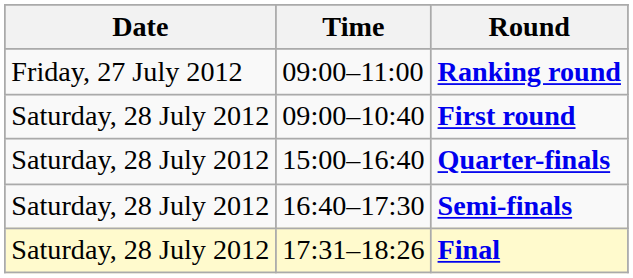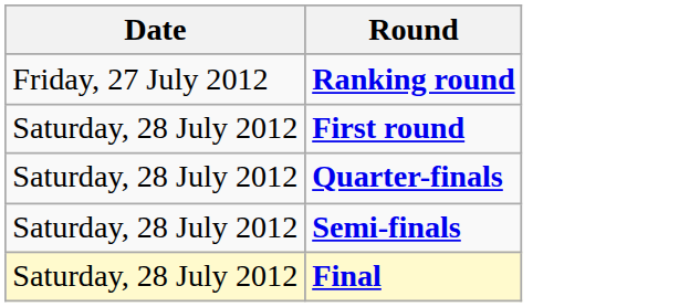 <table class="wikitable">
 <tr>
 <th>Date</th>
-<th>Time</th>
 <th>Round</th>
 </tr>
 <tr>
 <td>Friday, 27 July 2012</td>
-<td>09:00–11:00</td>
 <td><strong><a href='#'>Ranking round</a></strong></td>
 </tr>
 <tr>
 <td>Saturday, 28 July 2012</td>
-<td>09:00–10:40</td>
 <td><strong><a href='#'>First round</a></strong></td>
 </tr>
 <tr>
 <td>Saturday, 28 July 2012</td>
-<td>15:00–16:40</td>
 <td><strong><a href='#'>Quarter-finals</a></strong></td>
 </tr>
 <tr>
 <td>Saturday, 28 July 2012</td>
-<td>16:40–17:30</td>
 <td><strong><a href='#'>Semi-finals</a></strong></td>
 </tr>
 <tr>
 <td style=background:lemonchiffon>Saturday, 28 July 2012</td>
-<td style=background:lemonchiffon>17:31–18:26</td>
 <td style=background:lemonchiffon><strong><a href='#'>Final</a></strong></td>
 </tr>
 </table>
